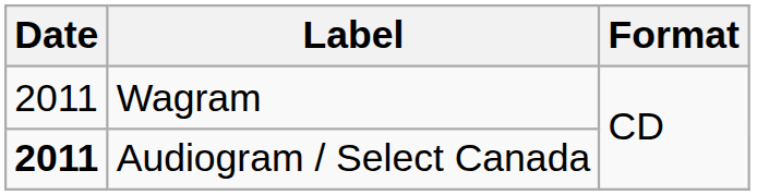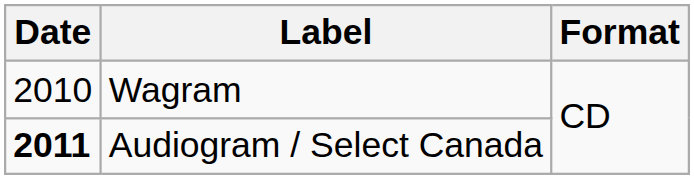 <table class="wikitable">
 <tr>
 <th>Date</th>
 <th>Label</th>
 <th>Format</th>
 </tr>
 <tr>
-<td>2011</td>
+<td>2010</td>
 <td>Wagram</td>
 <td rowspan="2">CD</td>
 </tr>
 <tr>
 <td><strong>2011</strong></td>
 <td>Audiogram / Select Canada</td>
 </tr>
 </table>
